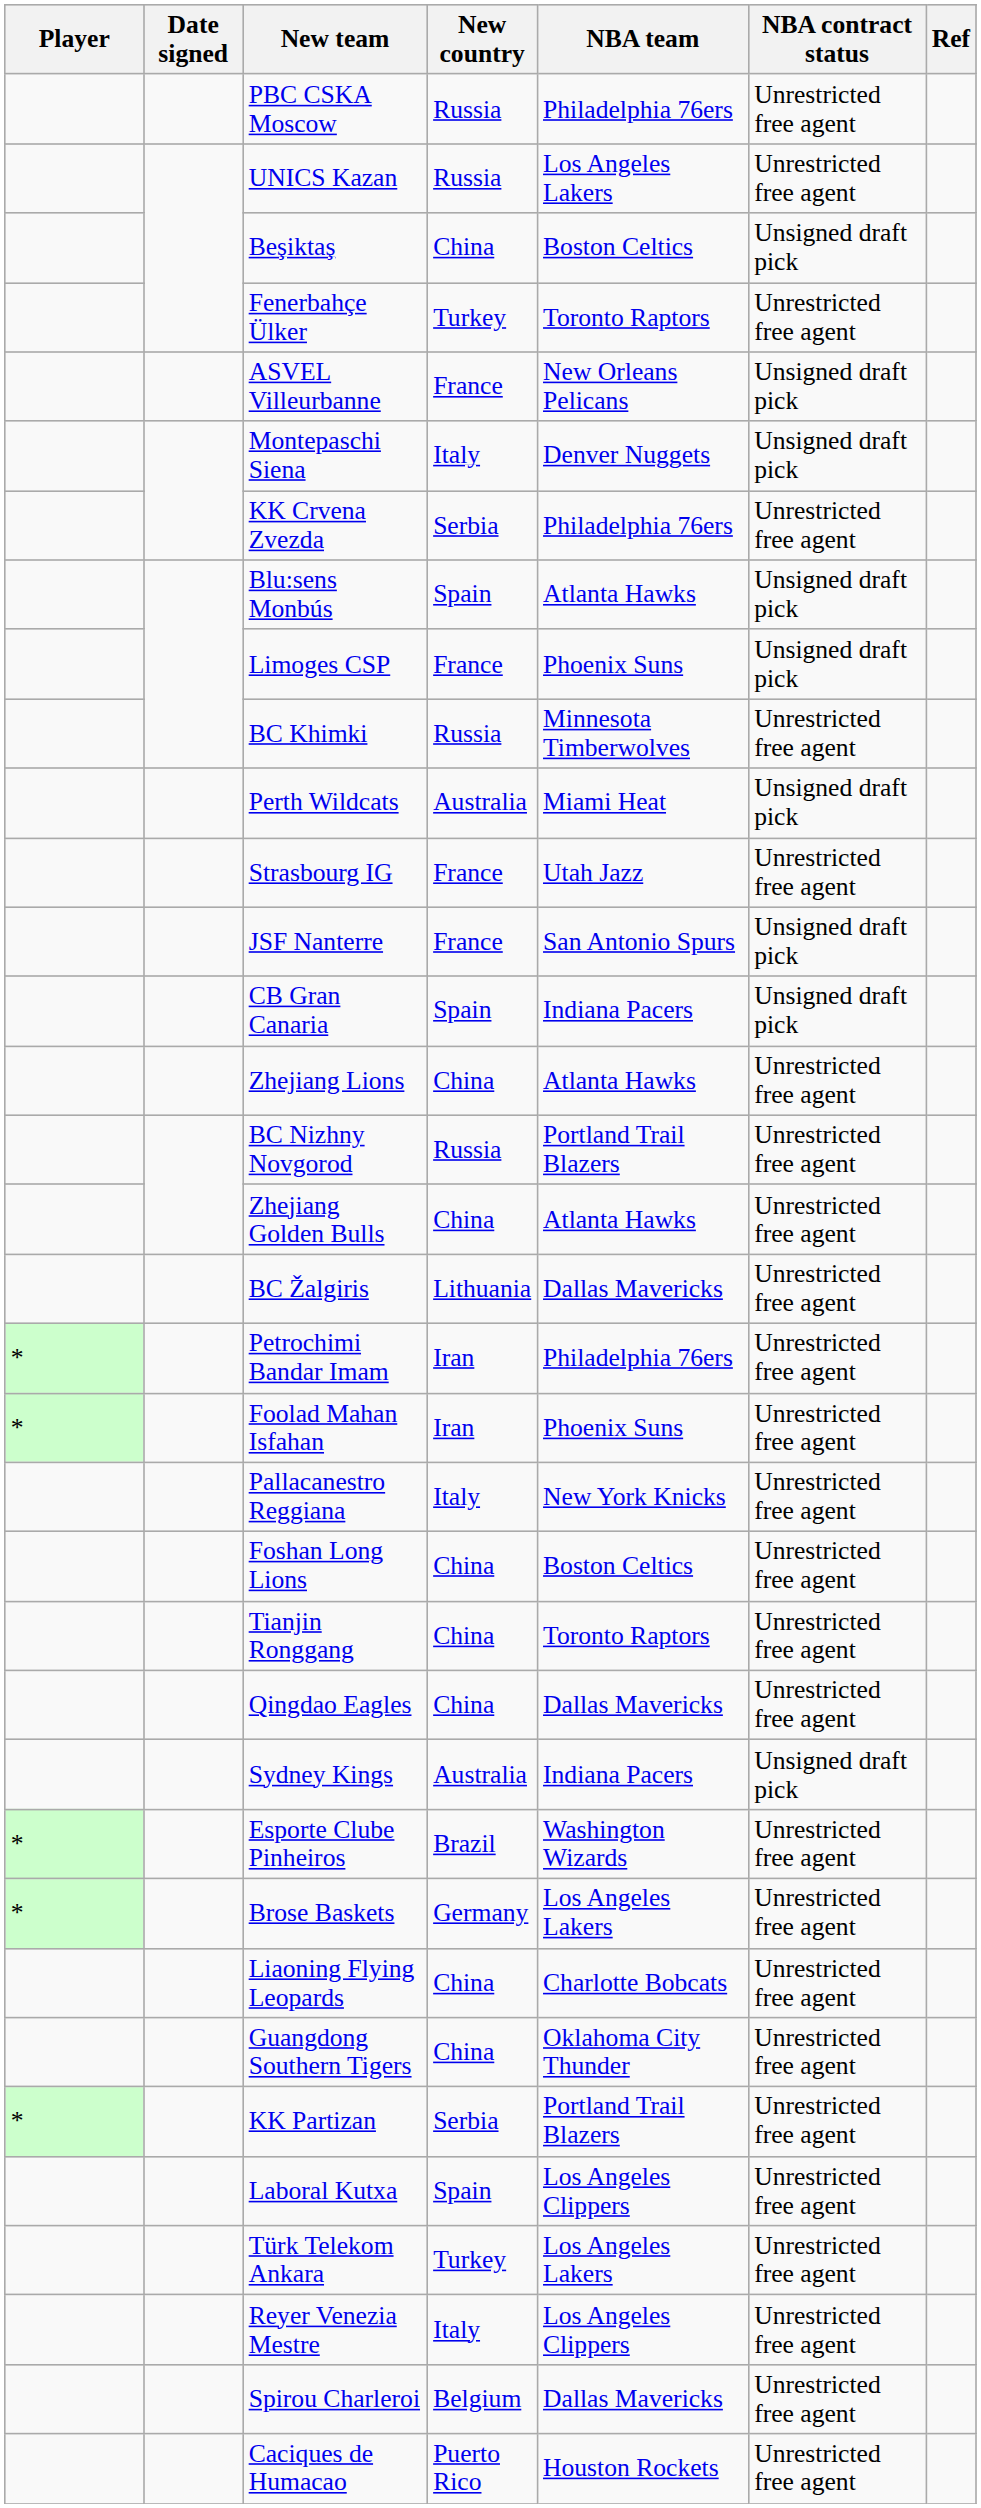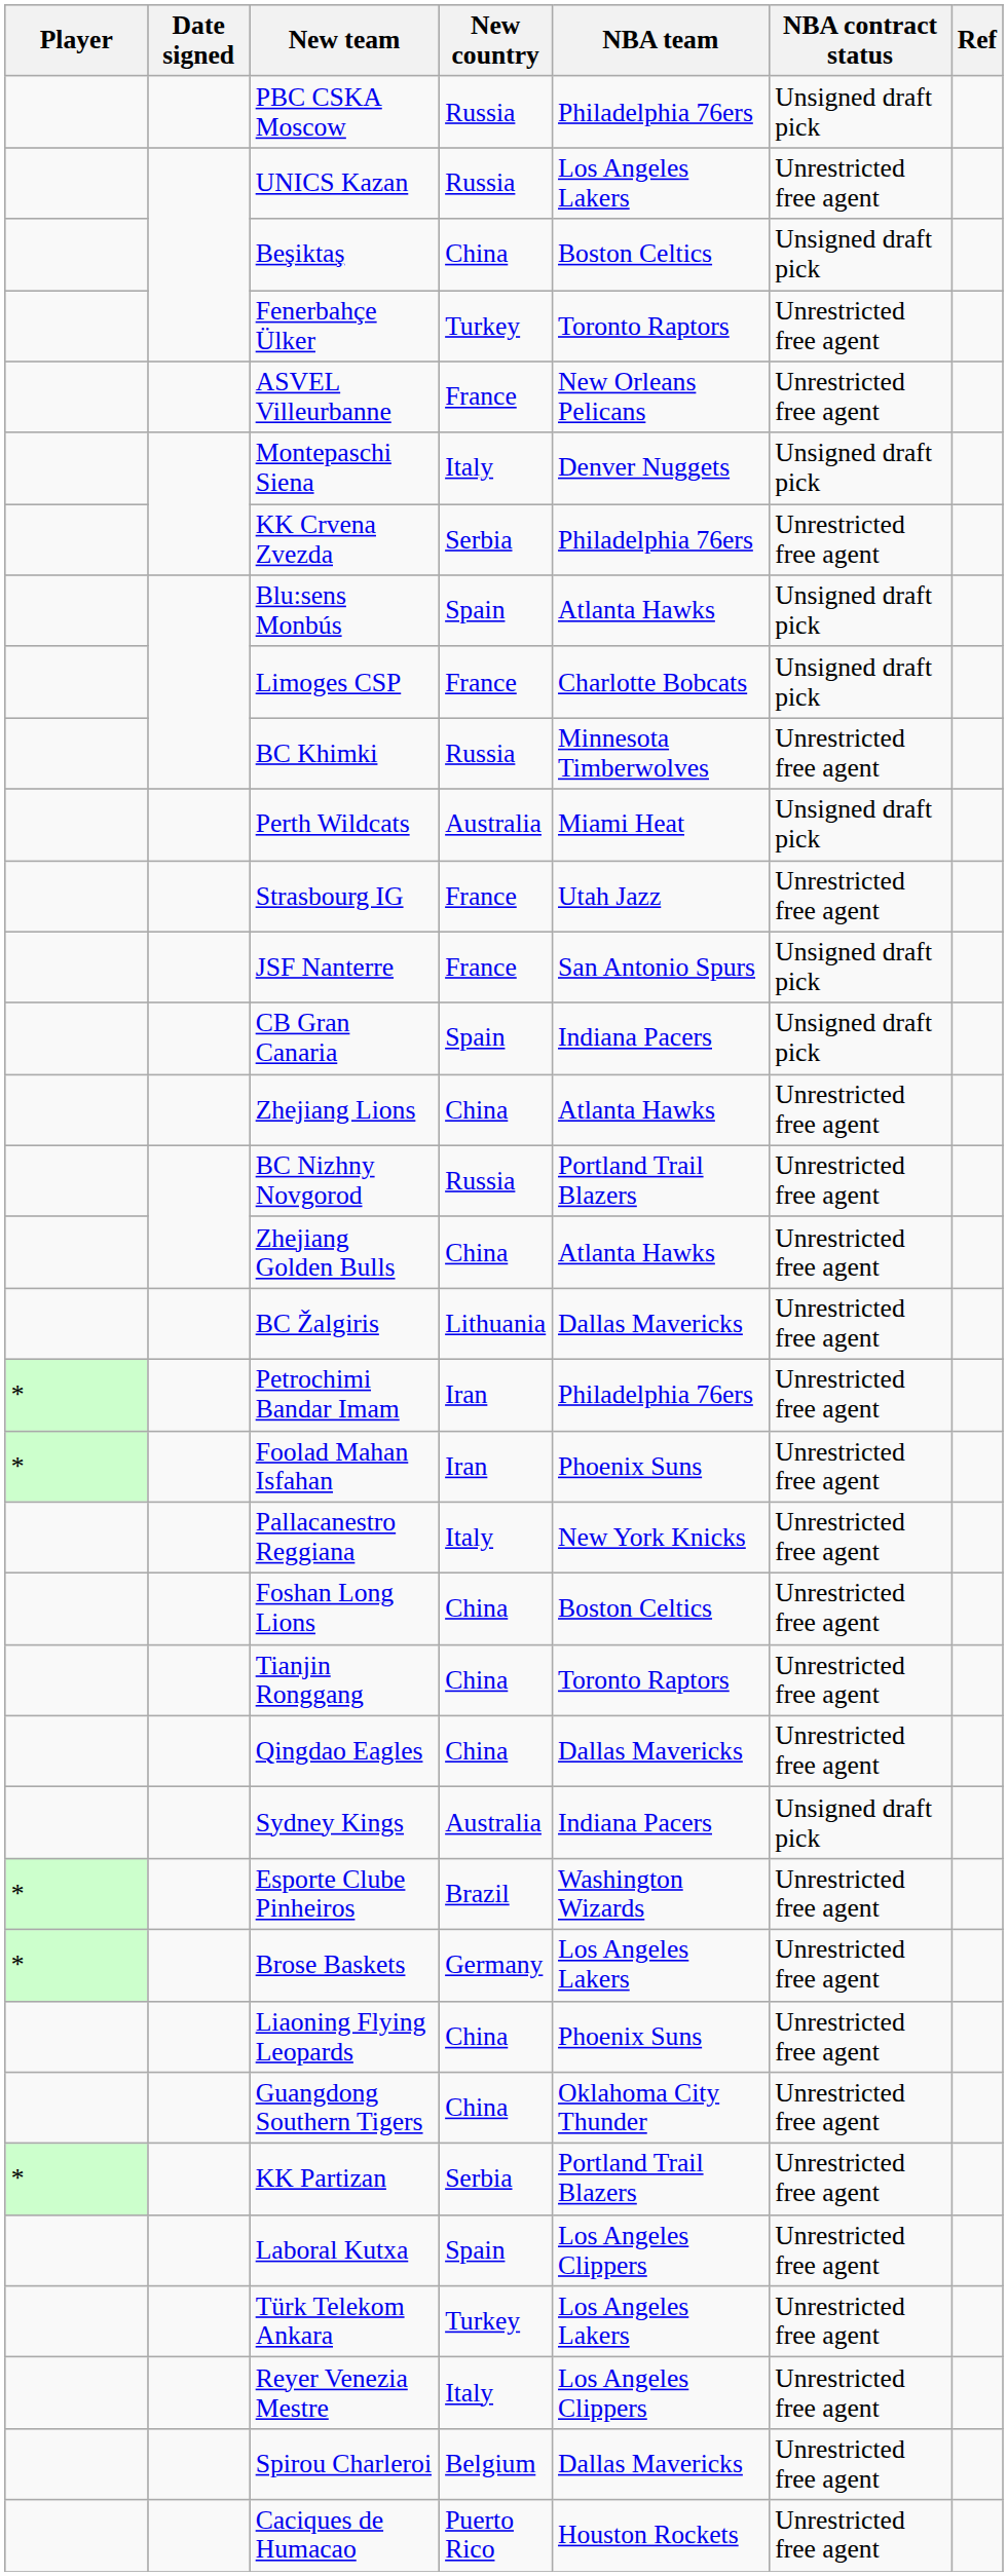 <table class="wikitable sortable" style="text-align:left">
 <tr>
 <th style="width:160px">Player</th>
 <th style="width:80px">Date signed</th>
 <th style="width:160px">New team</th>
 <th style="width:60px">New country</th>
 <th style="width:200px">NBA team</th>
 <th style="width:160px">NBA contract status</th>
 <th class="unsortable">Ref</th>
 </tr>
 <tr>
 <td></td>
 <td align=center></td>
 <td><a href='#'>PBC CSKA Moscow</a></td>
 <td><a href='#'>Russia</a></td>
 <td><a href='#'>Philadelphia 76ers</a></td>
-<td>Unrestricted free agent</td>
+<td>Unsigned draft pick</td>
 <td align=center></td>
 </tr>
 <tr>
 <td></td>
 <td rowspan=3 align=center></td>
 <td><a href='#'>UNICS Kazan</a></td>
 <td><a href='#'>Russia</a></td>
 <td><a href='#'>Los Angeles Lakers</a></td>
 <td>Unrestricted free agent</td>
 <td align=center></td>
 </tr>
 <tr>
 <td></td>
 <td><a href='#'>Beşiktaş</a></td>
 <td><a href='#'>China</a></td>
 <td><a href='#'>Boston Celtics</a></td>
 <td>Unsigned draft pick</td>
 <td align=center></td>
 </tr>
 <tr>
 <td></td>
 <td><a href='#'>Fenerbahçe Ülker</a></td>
 <td><a href='#'>Turkey</a></td>
 <td><a href='#'>Toronto Raptors</a></td>
 <td>Unrestricted free agent</td>
 <td align=center></td>
 </tr>
 <tr>
 <td></td>
 <td align=center></td>
 <td><a href='#'>ASVEL Villeurbanne</a></td>
 <td><a href='#'>France</a></td>
 <td><a href='#'>New Orleans Pelicans</a></td>
-<td>Unsigned draft pick</td>
+<td>Unrestricted free agent</td>
 <td align=center></td>
 </tr>
 <tr>
 <td></td>
 <td rowspan=2 align=center></td>
 <td><a href='#'>Montepaschi Siena</a></td>
 <td><a href='#'>Italy</a></td>
 <td><a href='#'>Denver Nuggets</a></td>
 <td>Unsigned draft pick</td>
 <td align=center></td>
 </tr>
 <tr>
 <td></td>
 <td><a href='#'>KK Crvena Zvezda</a></td>
 <td><a href='#'>Serbia</a></td>
 <td><a href='#'>Philadelphia 76ers</a></td>
 <td>Unrestricted free agent</td>
 <td align=center></td>
 </tr>
 <tr>
 <td></td>
 <td rowspan=3 align=center></td>
 <td><a href='#'>Blu:sens Monbús</a></td>
 <td><a href='#'>Spain</a></td>
 <td><a href='#'>Atlanta Hawks</a></td>
 <td>Unsigned draft pick</td>
 <td align=center></td>
 </tr>
 <tr>
 <td></td>
 <td><a href='#'>Limoges CSP</a></td>
 <td><a href='#'>France</a></td>
-<td><a href='#'>Phoenix Suns</a></td>
+<td><a href='#'>Charlotte Bobcats</a></td>
 <td>Unsigned draft pick</td>
 <td align=center></td>
 </tr>
 <tr>
 <td></td>
 <td><a href='#'>BC Khimki</a></td>
 <td><a href='#'>Russia</a></td>
 <td><a href='#'>Minnesota Timberwolves</a></td>
 <td>Unrestricted free agent</td>
 <td align=center></td>
 </tr>
 <tr>
 <td></td>
 <td align=center></td>
 <td><a href='#'>Perth Wildcats</a></td>
 <td><a href='#'>Australia</a></td>
 <td><a href='#'>Miami Heat</a></td>
 <td>Unsigned draft pick</td>
 <td align=center></td>
 </tr>
 <tr>
 <td></td>
 <td align=center></td>
 <td><a href='#'>Strasbourg IG</a></td>
 <td><a href='#'>France</a></td>
 <td><a href='#'>Utah Jazz</a></td>
 <td>Unrestricted free agent</td>
 <td align=center></td>
 </tr>
 <tr>
 <td></td>
 <td align=center></td>
 <td><a href='#'>JSF Nanterre</a></td>
 <td><a href='#'>France</a></td>
 <td><a href='#'>San Antonio Spurs</a></td>
 <td>Unsigned draft pick</td>
 <td align=center></td>
 </tr>
 <tr>
 <td></td>
 <td align=center></td>
 <td><a href='#'>CB Gran Canaria</a></td>
 <td><a href='#'>Spain</a></td>
 <td><a href='#'>Indiana Pacers</a></td>
 <td>Unsigned draft pick</td>
 <td align=center></td>
 </tr>
 <tr>
 <td></td>
 <td align=center></td>
 <td><a href='#'>Zhejiang Lions</a></td>
 <td><a href='#'>China</a></td>
 <td><a href='#'>Atlanta Hawks</a></td>
 <td>Unrestricted free agent</td>
 <td align=center></td>
 </tr>
 <tr>
 <td></td>
 <td rowspan=2 align=center></td>
 <td><a href='#'>BC Nizhny Novgorod</a></td>
 <td><a href='#'>Russia</a></td>
 <td><a href='#'>Portland Trail Blazers</a></td>
 <td>Unrestricted free agent</td>
 <td align=center></td>
 </tr>
 <tr>
 <td></td>
 <td><a href='#'>Zhejiang Golden Bulls</a></td>
 <td><a href='#'>China</a></td>
 <td><a href='#'>Atlanta Hawks</a></td>
 <td>Unrestricted free agent</td>
 <td align=center></td>
 </tr>
 <tr>
 <td></td>
 <td align=center></td>
 <td><a href='#'>BC Žalgiris</a></td>
 <td><a href='#'>Lithuania</a></td>
 <td><a href='#'>Dallas Mavericks</a></td>
 <td>Unrestricted free agent</td>
 <td align=center></td>
 </tr>
 <tr>
 <td style=background:#cfc;>*</td>
 <td align=center></td>
 <td><a href='#'>Petrochimi Bandar Imam</a></td>
 <td><a href='#'>Iran</a></td>
 <td><a href='#'>Philadelphia 76ers</a></td>
 <td>Unrestricted free agent</td>
 <td align=center></td>
 </tr>
 <tr>
 <td style=background:#cfc;>*</td>
 <td align=center></td>
 <td><a href='#'>Foolad Mahan Isfahan</a></td>
 <td><a href='#'>Iran</a></td>
 <td><a href='#'>Phoenix Suns</a></td>
 <td>Unrestricted free agent</td>
 <td align=center></td>
 </tr>
 <tr>
 <td></td>
 <td align=center></td>
 <td><a href='#'>Pallacanestro Reggiana</a></td>
 <td><a href='#'>Italy</a></td>
 <td><a href='#'>New York Knicks</a></td>
 <td>Unrestricted free agent</td>
 <td align=center></td>
 </tr>
 <tr>
 <td></td>
 <td align=center></td>
 <td><a href='#'>Foshan Long Lions</a></td>
 <td><a href='#'>China</a></td>
 <td><a href='#'>Boston Celtics</a></td>
 <td>Unrestricted free agent</td>
 <td align=center></td>
 </tr>
 <tr>
 <td></td>
 <td align=center></td>
 <td><a href='#'>Tianjin Ronggang</a></td>
 <td><a href='#'>China</a></td>
 <td><a href='#'>Toronto Raptors</a></td>
 <td>Unrestricted free agent</td>
 <td align=center></td>
 </tr>
 <tr>
 <td></td>
 <td align=center></td>
 <td><a href='#'>Qingdao Eagles</a></td>
 <td><a href='#'>China</a></td>
 <td><a href='#'>Dallas Mavericks</a></td>
 <td>Unrestricted free agent</td>
 <td align=center></td>
 </tr>
 <tr>
 <td></td>
 <td align=center></td>
 <td><a href='#'>Sydney Kings</a></td>
 <td><a href='#'>Australia</a></td>
 <td><a href='#'>Indiana Pacers</a></td>
 <td>Unsigned draft pick</td>
 <td align=center></td>
 </tr>
 <tr>
 <td style=background:#cfc;>*</td>
 <td align=center></td>
 <td><a href='#'>Esporte Clube Pinheiros</a></td>
 <td><a href='#'>Brazil</a></td>
 <td><a href='#'>Washington Wizards</a></td>
 <td>Unrestricted free agent</td>
 <td align=center></td>
 </tr>
 <tr>
 <td style=background:#cfc;>*</td>
 <td align=center></td>
 <td><a href='#'>Brose Baskets</a></td>
 <td><a href='#'>Germany</a></td>
 <td><a href='#'>Los Angeles Lakers</a></td>
 <td>Unrestricted free agent</td>
 <td align=center></td>
 </tr>
 <tr>
 <td></td>
 <td align=center></td>
 <td><a href='#'>Liaoning Flying Leopards</a></td>
 <td><a href='#'>China</a></td>
-<td><a href='#'>Charlotte Bobcats</a></td>
+<td><a href='#'>Phoenix Suns</a></td>
 <td>Unrestricted free agent</td>
 <td align=center></td>
 </tr>
 <tr>
 <td></td>
 <td align=center></td>
 <td><a href='#'>Guangdong Southern Tigers</a></td>
 <td><a href='#'>China</a></td>
 <td><a href='#'>Oklahoma City Thunder</a></td>
 <td>Unrestricted free agent</td>
 <td align=center></td>
 </tr>
 <tr>
 <td style=background:#cfc;>*</td>
 <td align=center></td>
 <td><a href='#'>KK Partizan</a></td>
 <td><a href='#'>Serbia</a></td>
 <td><a href='#'>Portland Trail Blazers</a></td>
 <td>Unrestricted free agent</td>
 <td align=center></td>
 </tr>
 <tr>
 <td></td>
 <td align=center></td>
 <td><a href='#'>Laboral Kutxa</a></td>
 <td><a href='#'>Spain</a></td>
 <td><a href='#'>Los Angeles Clippers</a></td>
 <td>Unrestricted free agent</td>
 <td align=center></td>
 </tr>
 <tr>
 <td></td>
 <td align=center></td>
 <td><a href='#'>Türk Telekom Ankara</a></td>
 <td><a href='#'>Turkey</a></td>
 <td><a href='#'>Los Angeles Lakers</a></td>
 <td>Unrestricted free agent</td>
 <td align=center></td>
 </tr>
 <tr>
 <td></td>
 <td align=center></td>
 <td><a href='#'>Reyer Venezia Mestre</a></td>
 <td><a href='#'>Italy</a></td>
 <td><a href='#'>Los Angeles Clippers</a></td>
 <td>Unrestricted free agent</td>
 <td align=center></td>
 </tr>
 <tr>
 <td></td>
 <td align=center></td>
 <td><a href='#'>Spirou Charleroi</a></td>
 <td><a href='#'>Belgium</a></td>
 <td><a href='#'>Dallas Mavericks</a></td>
 <td>Unrestricted free agent</td>
 <td align=center></td>
 </tr>
 <tr>
 <td></td>
 <td align=center></td>
 <td><a href='#'>Caciques de Humacao</a></td>
 <td><a href='#'>Puerto Rico</a></td>
 <td><a href='#'>Houston Rockets</a></td>
 <td>Unrestricted free agent</td>
 <td align=center></td>
 </tr>
 </table>
